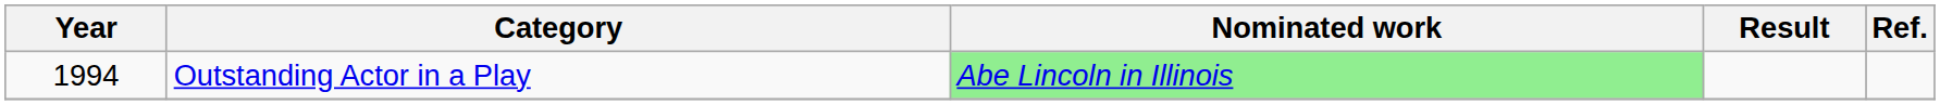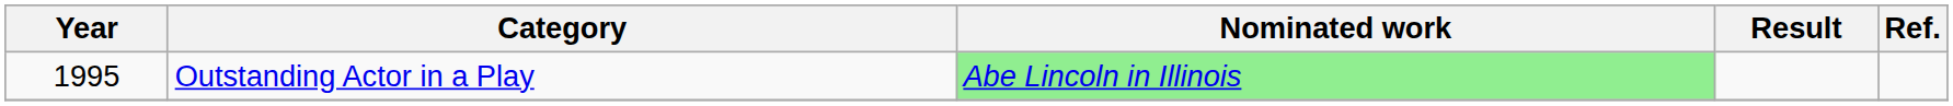 <table class=wikitable>
 <tr>
 <th scope="col" style="width:5em;">Year</th>
 <th scope="col" style="width:26em;">Category</th>
 <th scope="col" style="width:25em;">Nominated work</th>
 <th scope="col" style="width:5em;">Result</th>
 <th>Ref.</th>
 </tr>
 <tr>
-<td style="text-align:center;">1994</td>
+<td style="text-align:center;">1995</td>
 <td><a href='#'>Outstanding Actor in a Play</a></td>
 <td style="background: lightgreen;"><em><a href='#'>Abe Lincoln in Illinois</a></em></td>
 <td></td>
 <td></td>
 </tr>
 <tr>
 </tr>
 </table>
